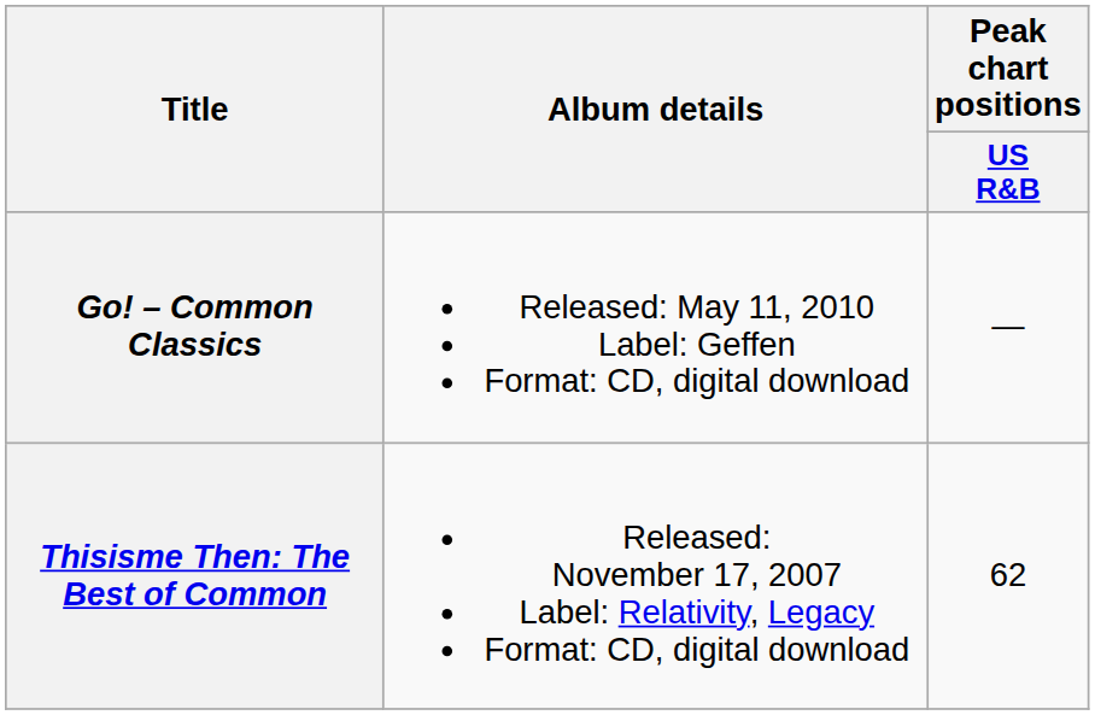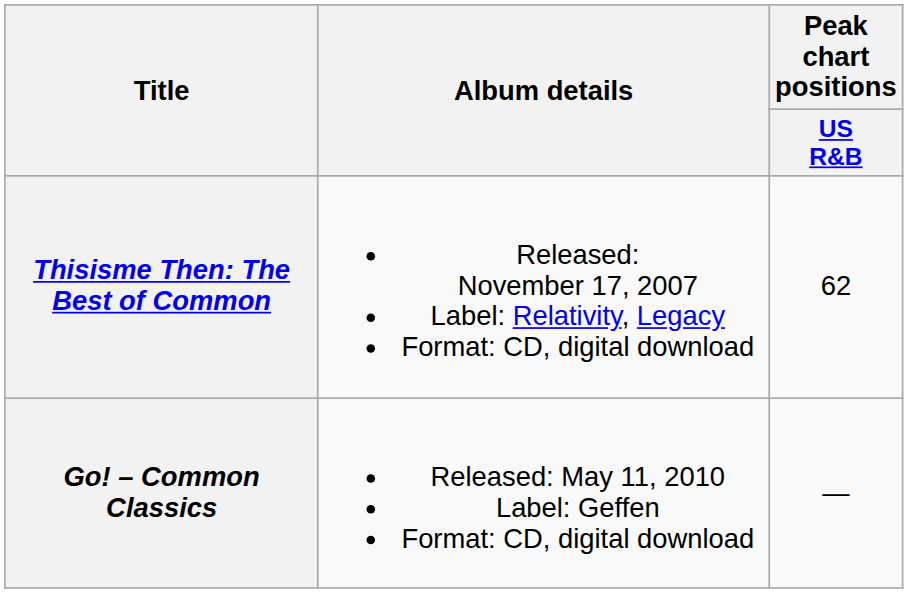 <table class="wikitable plainrowheaders" style="text-align:center;">
 <tr>
 <th scope="col" rowspan="2" style="width:11em;">Title</th>
 <th scope="col" rowspan="2" style="width:16em;">Album details</th>
 <th scope="col" colspan="1">Peak chart positions</th>
 </tr>
 <tr>
 <th scope="col" style="width:3em;font-size:90%;"><a href='#'>US<br>R&B</a><br></th>
 </tr>
 <tr>
+<th scope="row"><em><a href='#'>Thisisme Then: The Best of Common</a></em></th>
+<td><br><ul><li>Released: November 17, 2007</li><li>Label: <a href='#'>Relativity</a>, <a href='#'>Legacy</a></li><li>Format: CD, digital download</li></ul></td>
+<td>62</td>
+</tr>
+<tr>
 <th scope="row"><em>Go! – Common Classics</em></th>
 <td><br><ul><li>Released: May 11, 2010</li><li>Label: Geffen</li><li>Format: CD, digital download</li></ul></td>
 <td>—</td>
 </tr>
-<tr>
-<th scope="row"><em><a href='#'>Thisisme Then: The Best of Common</a></em></th>
-<td><br><ul><li>Released: November 17, 2007</li><li>Label: <a href='#'>Relativity</a>, <a href='#'>Legacy</a></li><li>Format: CD, digital download</li></ul></td>
-<td>62</td>
-</tr>
 </table>
